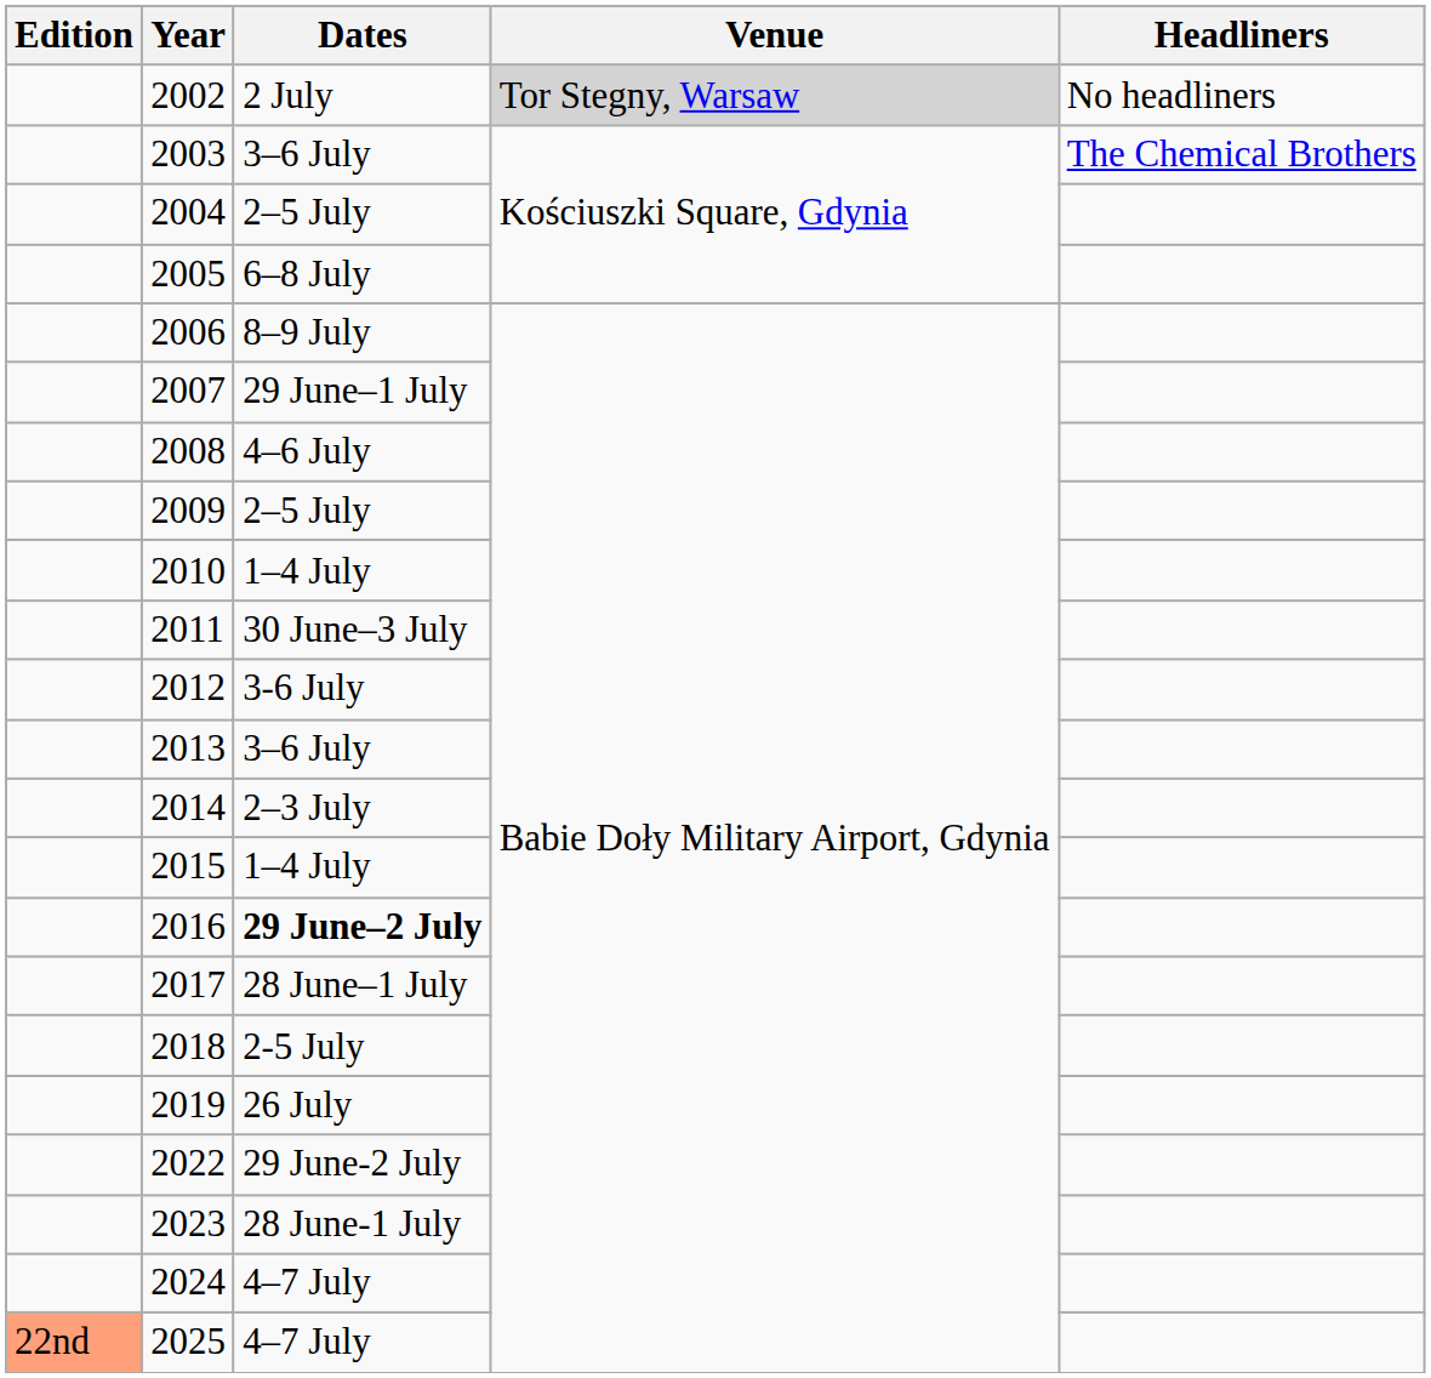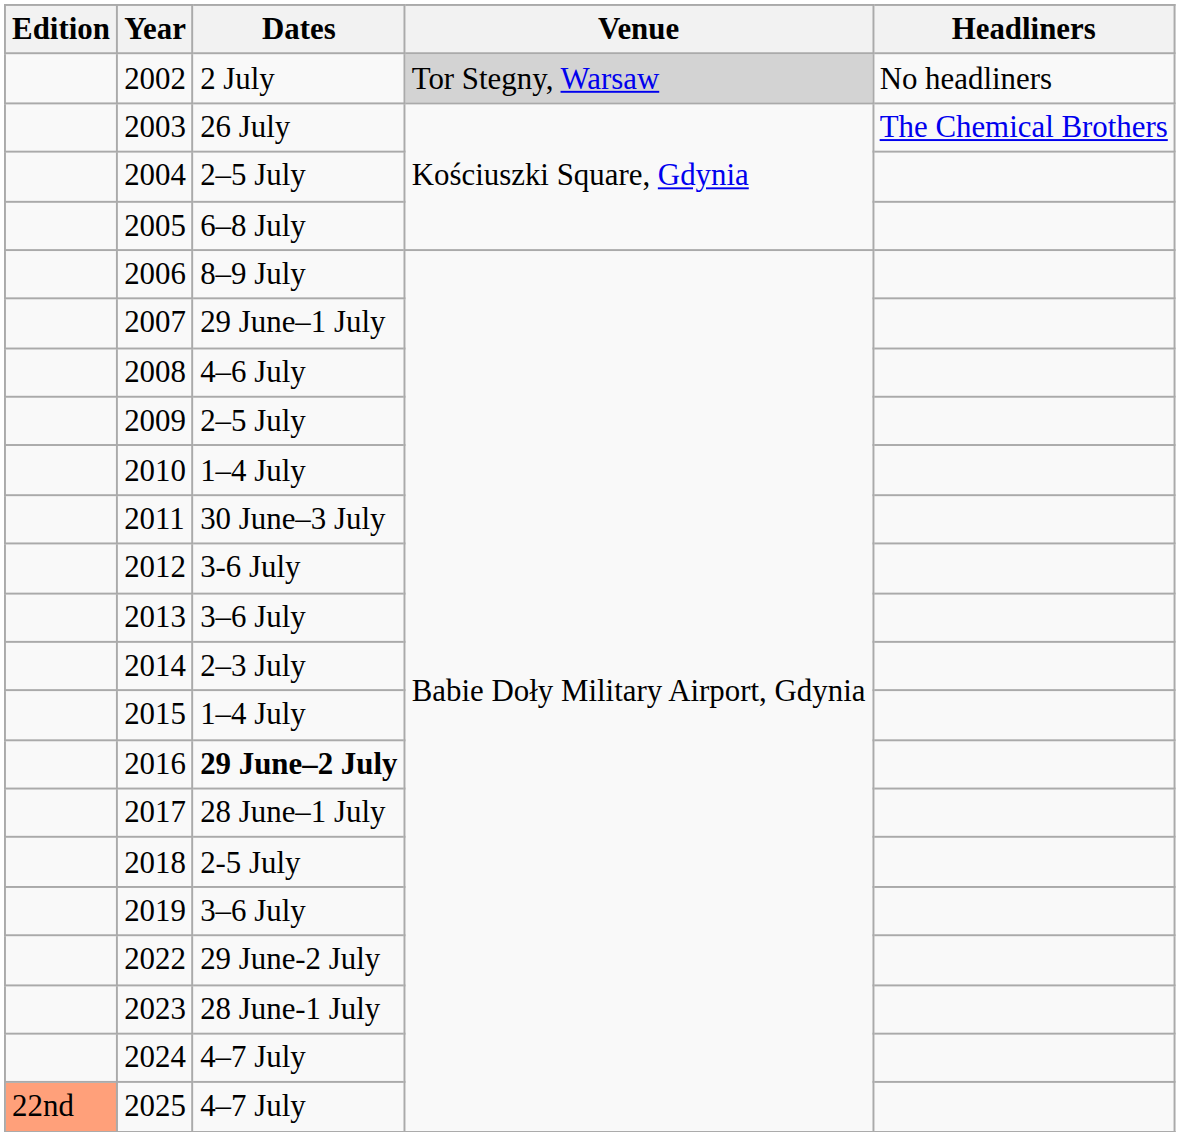 <table class="wikitable sortable">
 <tr>
 <th>Edition</th>
 <th>Year</th>
 <th>Dates</th>
 <th>Venue</th>
 <th class="unsortable">Headliners</th>
 </tr>
 <tr>
 <td></td>
 <td>2002</td>
 <td>2 July</td>
 <td style="background: lightgrey;">Tor Stegny, <a href='#'>Warsaw</a></td>
 <td>No headliners</td>
 </tr>
 <tr>
 <td></td>
 <td>2003</td>
-<td>3–6 July</td>
+<td>26 July</td>
 <td rowspan="3">Kościuszki Square, <a href='#'>Gdynia</a></td>
 <td><a href='#'>The Chemical Brothers</a></td>
 </tr>
 <tr>
 <td></td>
 <td>2004</td>
 <td>2–5 July</td>
 <td></td>
 </tr>
 <tr>
 <td></td>
 <td>2005</td>
 <td>6–8 July</td>
 <td></td>
 </tr>
 <tr>
 <td></td>
 <td>2006</td>
 <td>8–9 July</td>
 <td rowspan="18">Babie Doły Military Airport, Gdynia</td>
 <td></td>
 </tr>
 <tr>
 <td></td>
 <td>2007</td>
 <td>29 June–1 July</td>
 <td></td>
 </tr>
 <tr>
 <td></td>
 <td>2008</td>
 <td>4–6 July</td>
 <td></td>
 </tr>
 <tr>
 <td></td>
 <td>2009</td>
 <td>2–5 July</td>
 <td></td>
 </tr>
 <tr>
 <td></td>
 <td>2010</td>
 <td>1–4 July</td>
 <td></td>
 </tr>
 <tr>
 <td></td>
 <td>2011</td>
 <td>30 June–3 July</td>
 <td></td>
 </tr>
 <tr>
 <td></td>
 <td>2012</td>
 <td>3-6 July</td>
 <td></td>
 </tr>
 <tr>
 <td></td>
 <td>2013</td>
 <td>3–6 July</td>
 <td></td>
 </tr>
 <tr>
 <td></td>
 <td>2014</td>
 <td>2–3 July</td>
 <td></td>
 </tr>
 <tr>
 <td></td>
 <td>2015</td>
 <td>1–4 July</td>
 <td></td>
 </tr>
 <tr>
 <td></td>
 <td>2016</td>
 <td><strong>29 June–2 July</strong></td>
 <td></td>
 </tr>
 <tr>
 <td></td>
 <td>2017</td>
 <td>28 June–1 July</td>
 <td></td>
 </tr>
 <tr>
 <td></td>
 <td>2018</td>
 <td>2-5 July</td>
 <td></td>
 </tr>
 <tr>
 <td></td>
 <td>2019</td>
-<td>26 July</td>
+<td>3–6 July</td>
 <td></td>
 </tr>
 <tr>
 <td></td>
 <td>2022</td>
 <td>29 June-2 July</td>
 <td></td>
 </tr>
 <tr>
 <td></td>
 <td>2023</td>
 <td>28 June-1 July</td>
 <td></td>
 </tr>
 <tr>
 <td></td>
 <td>2024</td>
 <td>4–7 July</td>
 <td></td>
 </tr>
 <tr>
 <td style="background: lightsalmon;">22nd</td>
 <td>2025</td>
 <td>4–7 July</td>
 <td></td>
 </tr>
 <tr>
 </tr>
 </table>
